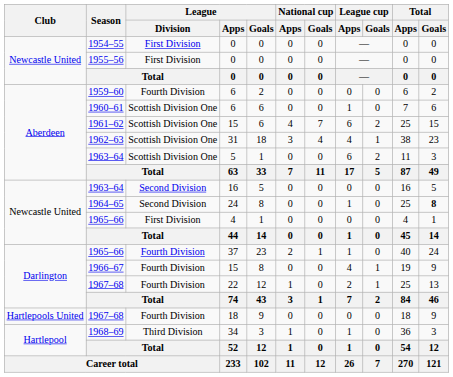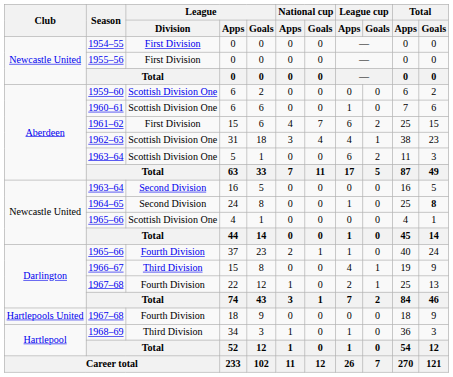 <table class=wikitable style=text-align:center>
 <tr>
 <th rowspan=2>Club</th>
 <th rowspan=2>Season</th>
 <th colspan=3>League</th>
 <th colspan=2>National cup</th>
 <th colspan=2>League cup</th>
 <th colspan=2>Total</th>
 </tr>
 <tr>
 <th>Division</th>
 <th>Apps</th>
 <th>Goals</th>
 <th>Apps</th>
 <th>Goals</th>
 <th>Apps</th>
 <th>Goals</th>
 <th>Apps</th>
 <th>Goals</th>
 </tr>
 <tr>
 <td rowspan="3"><a href='#'>Newcastle United</a></td>
 <td><a href='#'>1954–55</a></td>
 <td><a href='#'>First Division</a></td>
 <td>0</td>
 <td>0</td>
 <td>0</td>
 <td>0</td>
 <td colspan="2">—</td>
 <td>0</td>
 <td>0</td>
 </tr>
 <tr>
 <td><a href='#'>1955–56</a></td>
 <td>First Division</td>
 <td>0</td>
 <td>0</td>
 <td>0</td>
 <td>0</td>
 <td colspan="2">—</td>
 <td>0</td>
 <td>0</td>
 </tr>
 <tr>
 <th colspan="2">Total</th>
 <th>0</th>
 <th>0</th>
 <th>0</th>
 <th>0</th>
 <th colspan="2">—</th>
 <th>0</th>
 <th>0</th>
 </tr>
 <tr>
 <td rowspan="6"><a href='#'>Aberdeen</a></td>
 <td><a href='#'>1959–60</a></td>
-<td>Fourth Division</td>
+<td><a href='#'>Scottish Division One</a></td>
 <td>6</td>
 <td>2</td>
 <td>0</td>
 <td>0</td>
 <td>0</td>
 <td>0</td>
 <td>6</td>
 <td>2</td>
 </tr>
 <tr>
 <td><a href='#'>1960–61</a></td>
 <td>Scottish Division One</td>
 <td>6</td>
 <td>6</td>
 <td>0</td>
 <td>0</td>
 <td>1</td>
 <td>0</td>
 <td>7</td>
 <td>6</td>
 </tr>
 <tr>
 <td><a href='#'>1961–62</a></td>
-<td>Scottish Division One</td>
+<td>First Division</td>
 <td>15</td>
 <td>6</td>
 <td>4</td>
 <td>7</td>
 <td>6</td>
 <td>2</td>
 <td>25</td>
 <td>15</td>
 </tr>
 <tr>
 <td><a href='#'>1962–63</a></td>
 <td>Scottish Division One</td>
 <td>31</td>
 <td>18</td>
 <td>3</td>
 <td>4</td>
 <td>4</td>
 <td>1</td>
 <td>38</td>
 <td>23</td>
 </tr>
 <tr>
 <td><a href='#'>1963–64</a></td>
 <td>Scottish Division One</td>
 <td>5</td>
 <td>1</td>
 <td>0</td>
 <td>0</td>
 <td>6</td>
 <td>2</td>
 <td>11</td>
 <td>3</td>
 </tr>
 <tr>
 <th colspan="2">Total</th>
 <th>63</th>
 <th>33</th>
 <th>7</th>
 <th>11</th>
 <th>17</th>
 <th>5</th>
 <th>87</th>
 <th>49</th>
 </tr>
 <tr>
 <td rowspan="4">Newcastle United</td>
 <td><a href='#'>1963–64</a></td>
 <td><a href='#'>Second Division</a></td>
 <td>16</td>
 <td>5</td>
 <td>0</td>
 <td>0</td>
 <td>0</td>
 <td>0</td>
 <td>16</td>
 <td>5</td>
 </tr>
 <tr>
 <td><a href='#'>1964–65</a></td>
 <td>Second Division</td>
 <td>24</td>
 <td>8</td>
 <td>0</td>
 <td>0</td>
 <td>1</td>
 <td>0</td>
 <td>25</td>
 <td><strong>8</strong></td>
 </tr>
 <tr>
 <td><a href='#'>1965–66</a></td>
-<td>First Division</td>
+<td>Scottish Division One</td>
 <td>4</td>
 <td>1</td>
 <td>0</td>
 <td>0</td>
 <td>0</td>
 <td>0</td>
 <td>4</td>
 <td>1</td>
 </tr>
 <tr>
 <th colspan="2">Total</th>
 <th>44</th>
 <th>14</th>
 <th>0</th>
 <th>0</th>
 <th>1</th>
 <th>0</th>
 <th>45</th>
 <th>14</th>
 </tr>
 <tr>
 <td rowspan="4"><a href='#'>Darlington</a></td>
 <td><a href='#'>1965–66</a></td>
 <td><a href='#'>Fourth Division</a></td>
 <td>37</td>
 <td>23</td>
 <td>2</td>
 <td>1</td>
 <td>1</td>
 <td>0</td>
 <td>40</td>
 <td>24</td>
 </tr>
 <tr>
 <td><a href='#'>1966–67</a></td>
-<td>Fourth Division</td>
+<td><a href='#'>Third Division</a></td>
 <td>15</td>
 <td>8</td>
 <td>0</td>
 <td>0</td>
 <td>4</td>
 <td>1</td>
 <td>19</td>
 <td>9</td>
 </tr>
 <tr>
 <td><a href='#'>1967–68</a></td>
 <td>Fourth Division</td>
 <td>22</td>
 <td>12</td>
 <td>1</td>
 <td>0</td>
 <td>2</td>
 <td>1</td>
 <td>25</td>
 <td>13</td>
 </tr>
 <tr>
 <th colspan="2">Total</th>
 <th>74</th>
 <th>43</th>
 <th>3</th>
 <th>1</th>
 <th>7</th>
 <th>2</th>
 <th>84</th>
 <th>46</th>
 </tr>
 <tr>
 <td><a href='#'>Hartlepools United</a></td>
 <td><a href='#'>1967–68</a></td>
 <td>Fourth Division</td>
 <td>18</td>
 <td>9</td>
 <td>0</td>
 <td>0</td>
 <td>0</td>
 <td>0</td>
 <td>18</td>
 <td>9</td>
 </tr>
 <tr>
 <td rowspan="2"><a href='#'>Hartlepool</a></td>
 <td><a href='#'>1968–69</a></td>
 <td>Third Division</td>
 <td>34</td>
 <td>3</td>
 <td>1</td>
 <td>0</td>
 <td>1</td>
 <td>0</td>
 <td>36</td>
 <td>3</td>
 </tr>
 <tr>
 <th colspan="2">Total</th>
 <th>52</th>
 <th>12</th>
 <th>1</th>
 <th>0</th>
 <th>1</th>
 <th>0</th>
 <th>54</th>
 <th>12</th>
 </tr>
 <tr>
 <th colspan="3">Career total</th>
 <th>233</th>
 <th>102</th>
 <th>11</th>
 <th>12</th>
 <th>26</th>
 <th>7</th>
 <th>270</th>
 <th>121</th>
 </tr>
 </table>
